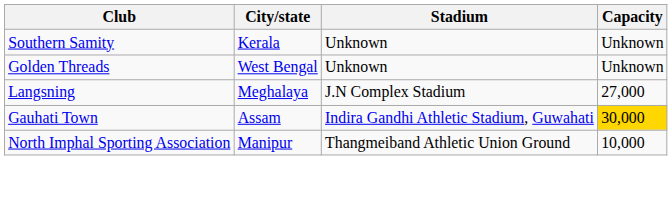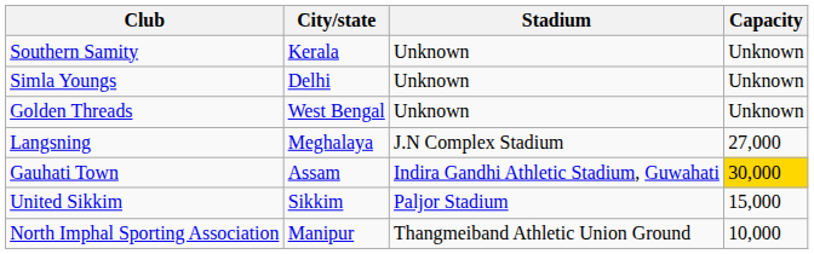 <table class="wikitable sortable">
 <tr>
 <th>Club</th>
 <th>City/state</th>
 <th>Stadium</th>
 <th>Capacity</th>
 </tr>
 <tr>
 <td><a href='#'>Southern Samity</a></td>
 <td><a href='#'>Kerala</a></td>
+<td>Unknown</td>
+<td>Unknown</td>
+</tr>
+<tr>
+<td><a href='#'>Simla Youngs</a></td>
+<td><a href='#'>Delhi</a></td>
 <td>Unknown</td>
 <td>Unknown</td>
 </tr>
 <tr>
 <td><a href='#'>Golden Threads</a></td>
 <td><a href='#'>West Bengal</a></td>
 <td>Unknown</td>
 <td>Unknown</td>
 </tr>
 <tr>
 <td><a href='#'>Langsning</a></td>
 <td><a href='#'>Meghalaya</a></td>
 <td>J.N Complex Stadium</td>
 <td>27,000</td>
 </tr>
 <tr>
 <td><a href='#'>Gauhati Town</a></td>
 <td><a href='#'>Assam</a></td>
 <td><a href='#'>Indira Gandhi Athletic Stadium</a>, <a href='#'>Guwahati</a></td>
 <td style="background: gold;">30,000</td>
 </tr>
 <tr>
+<td><a href='#'>United Sikkim</a></td>
+<td><a href='#'>Sikkim</a></td>
+<td><a href='#'>Paljor Stadium</a></td>
+<td>15,000</td>
+</tr>
+<tr>
 <td><a href='#'>North Imphal Sporting Association</a></td>
 <td><a href='#'>Manipur</a></td>
 <td>Thangmeiband Athletic Union Ground</td>
 <td>10,000</td>
 </tr>
 </table>
